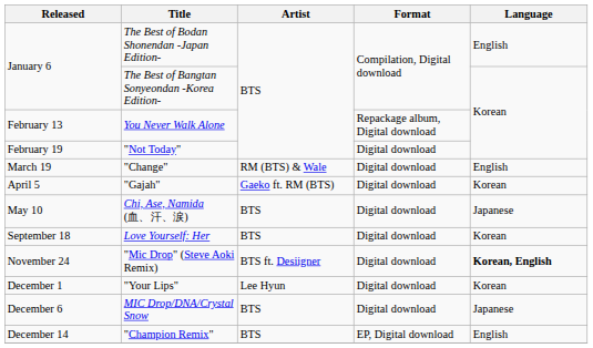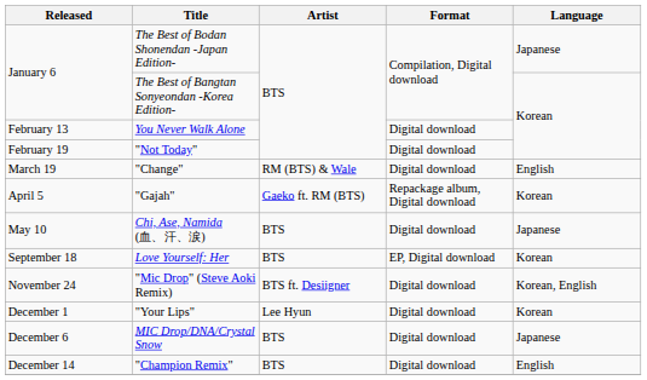 <table class="wikitable sortable" align="left center" style="width:65%;">
 <tr>
 <th style="width:20%;">Released</th>
 <th style="width:20%;">Title</th>
 <th style="width:20%;">Artist</th>
 <th style="width:20%;">Format</th>
 <th style="width:20%;">Language</th>
 </tr>
 <tr>
 <td rowspan="2">January 6</td>
 <td><em>The Best of Bodan Shonendan -Japan Edition-</em></td>
 <td rowspan="4">BTS</td>
 <td rowspan="2">Compilation, Digital download</td>
-<td>English</td>
+<td>Japanese</td>
 </tr>
 <tr>
 <td><em>The Best of Bangtan Sonyeondan -Korea Edition-</em></td>
 <td rowspan="3">Korean</td>
 </tr>
 <tr>
 <td rowspan="1">February 13</td>
 <td><em><a href='#'>You Never Walk Alone</a></em></td>
-<td>Repackage album, Digital download</td>
+<td rowspan="1">Digital download</td>
 </tr>
 <tr>
 <td rowspan="1">February 19</td>
 <td>"<a href='#'>Not Today</a>"</td>
 <td>Digital download</td>
 </tr>
 <tr>
 <td>March 19</td>
 <td>"Change"</td>
 <td>RM (BTS) & <a href='#'>Wale</a></td>
 <td>Digital download</td>
 <td>English</td>
 </tr>
 <tr>
 <td rowspan="1">April 5</td>
 <td>"Gajah"</td>
 <td rowspan="1"><a href='#'>Gaeko</a> ft. RM (BTS)</td>
-<td rowspan="1">Digital download</td>
+<td>Repackage album, Digital download</td>
 <td>Korean</td>
 </tr>
 <tr>
 <td>May 10</td>
 <td><em><a href='#'>Chi, Ase, Namida</a></em><br>(血、汗、涙)</td>
 <td>BTS</td>
 <td>Digital download</td>
 <td>Japanese</td>
 </tr>
 <tr>
 <td>September 18</td>
 <td><em><a href='#'>Love Yourself: Her</a></em></td>
 <td>BTS</td>
-<td>Digital download</td>
+<td>EP, Digital download</td>
 <td>Korean</td>
 </tr>
 <tr>
 <td>November 24</td>
 <td>"<a href='#'>Mic Drop</a>" (<a href='#'>Steve Aoki</a> Remix)</td>
 <td>BTS ft. <a href='#'>Desiigner</a></td>
 <td>Digital download</td>
-<td><strong>Korean, English</strong></td>
+<td>Korean, English</td>
 </tr>
 <tr>
 <td>December 1</td>
 <td>"Your Lips"</td>
 <td>Lee Hyun</td>
 <td>Digital download</td>
 <td>Korean</td>
 </tr>
 <tr>
 <td>December 6</td>
 <td><em><a href='#'>MIC Drop/DNA/Crystal Snow</a></em></td>
 <td>BTS</td>
 <td rowspan="1">Digital download</td>
 <td>Japanese</td>
 </tr>
 <tr>
 <td>December 14</td>
 <td>"<a href='#'>Champion Remix</a>"</td>
 <td>BTS</td>
-<td>EP, Digital download</td>
+<td>Digital download</td>
 <td>English</td>
 </tr>
 <tr>
 </tr>
 </table>
